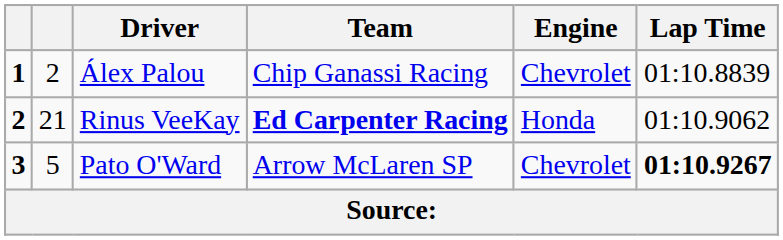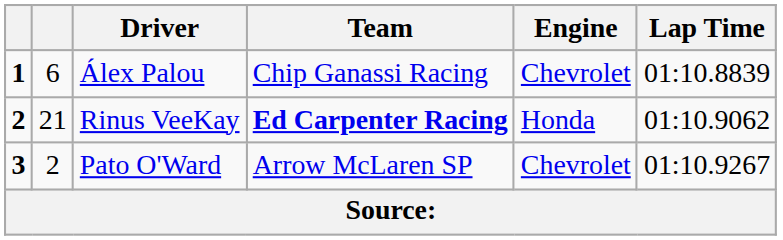 <table class="wikitable" style="font-size:85%;">
 <tr>
 <th></th>
 <th></th>
 <th>Driver</th>
 <th>Team</th>
 <th>Engine</th>
 <th>Lap Time</th>
 </tr>
 <tr>
 <td style="text-align:center;"><strong>1</strong></td>
-<td style="text-align:center;">2</td>
+<td style="text-align:center;">6</td>
 <td> <a href='#'>Álex Palou</a></td>
 <td><a href='#'>Chip Ganassi Racing</a></td>
 <td><a href='#'>Chevrolet</a></td>
 <td>01:10.8839</td>
 </tr>
 <tr>
 <td style="text-align:center;"><strong>2</strong></td>
 <td style="text-align:center;">21</td>
 <td> <a href='#'>Rinus VeeKay</a> <strong></strong></td>
 <td><strong><a href='#'>Ed Carpenter Racing</a></strong></td>
 <td><a href='#'>Honda</a></td>
 <td>01:10.9062</td>
 </tr>
 <tr>
 <td style="text-align:center;"><strong>3</strong></td>
-<td style="text-align:center;">5</td>
+<td style="text-align:center;">2</td>
 <td> <a href='#'>Pato O'Ward</a></td>
 <td><a href='#'>Arrow McLaren SP</a></td>
 <td><a href='#'>Chevrolet</a></td>
-<td><strong>01:10.9267</strong></td>
+<td>01:10.9267</td>
 </tr>
 <tr>
 <th colspan="6">Source:</th>
 </tr>
 </table>
